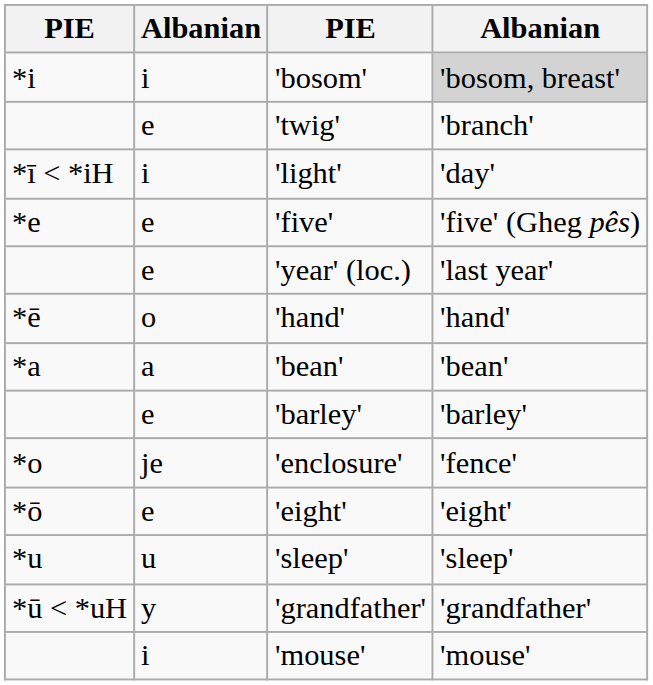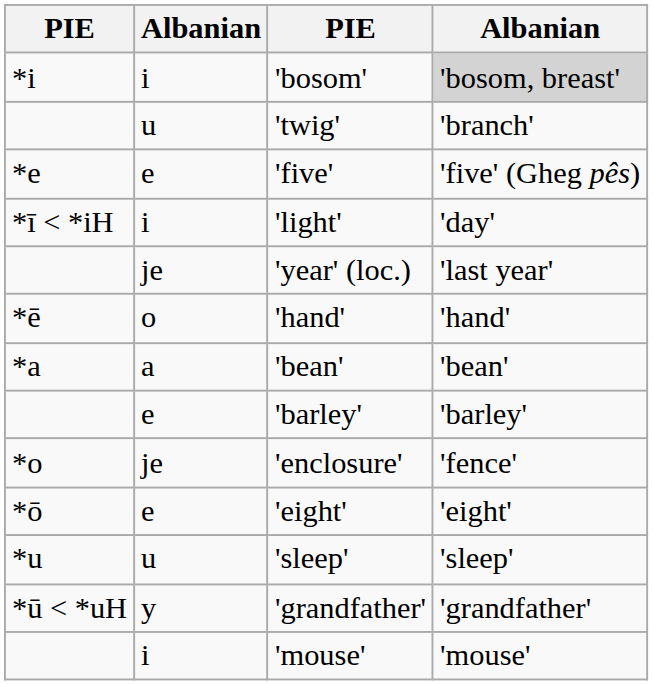 <table class="wikitable">
 <tr>
 <th>PIE</th>
 <th>Albanian</th>
 <th>PIE</th>
 <th>Albanian</th>
 </tr>
 <tr>
 <td>*i</td>
 <td>i</td>
 <td> 'bosom'</td>
 <td style="background: lightgrey;"> 'bosom, breast'</td>
 </tr>
 <tr>
 <td></td>
-<td>e</td>
+<td>u</td>
 <td> 'twig'</td>
 <td> 'branch'</td>
+</tr>
+<tr>
+<td>*e</td>
+<td>e</td>
+<td> 'five'</td>
+<td> 'five' (Gheg <em>pês</em>)</td>
 </tr>
 <tr>
 <td>*ī < *iH</td>
 <td>i</td>
 <td> 'light'</td>
 <td> 'day'</td>
 </tr>
 <tr>
-<td>*e</td>
-<td>e</td>
-<td> 'five'</td>
-<td> 'five' (Gheg <em>pês</em>)</td>
-</tr>
-<tr>
 <td></td>
-<td>e</td>
+<td>je</td>
 <td> 'year' (loc.)</td>
 <td> 'last year'</td>
 </tr>
 <tr>
 <td>*ē</td>
 <td>o</td>
 <td> 'hand'</td>
 <td> 'hand'</td>
 </tr>
 <tr>
 <td>*a</td>
 <td>a</td>
 <td> 'bean'</td>
 <td> 'bean'</td>
 </tr>
 <tr>
 <td></td>
 <td>e</td>
 <td> 'barley'</td>
 <td> 'barley'</td>
 </tr>
 <tr>
 <td>*o</td>
 <td>je</td>
 <td> 'enclosure'</td>
 <td> 'fence'</td>
 </tr>
 <tr>
 <td>*ō</td>
 <td>e</td>
 <td> 'eight'</td>
 <td> 'eight'</td>
 </tr>
 <tr>
 <td>*u</td>
 <td>u</td>
 <td> 'sleep'</td>
 <td> 'sleep'</td>
 </tr>
 <tr>
 <td>*ū < *uH</td>
 <td>y</td>
 <td> 'grandfather'</td>
 <td> 'grandfather'</td>
 </tr>
 <tr>
 <td></td>
 <td>i</td>
 <td> 'mouse'</td>
 <td> 'mouse'</td>
 </tr>
 </table>
